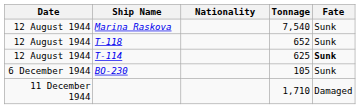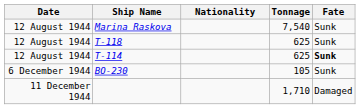 <table class="wikitable sortable">
 <tr>
 <th width="120px">Date</th>
 <th width="120px">Ship Name</th>
 <th width="120px">Nationality</th>
 <th width="25px">Tonnage</th>
 <th width="50px">Fate</th>
 </tr>
 <tr>
 <td align="right">12 August 1944</td>
 <td align="left"><a href='#'><em>Marina Raskova</em></a></td>
 <td align="left"></td>
 <td align="right">7,540</td>
 <td align="left">Sunk</td>
 </tr>
 <tr>
 <td align="right">12 August 1944</td>
 <td align="left"><a href='#'><em>T-118</em></a></td>
 <td align="left"></td>
-<td align="right">652</td>
+<td align="right">625</td>
 <td align="left">Sunk</td>
 </tr>
 <tr>
 <td align="right">12 August 1944</td>
 <td align="left"><a href='#'><em>T-114</em></a></td>
 <td align="left"></td>
 <td align="right">625</td>
 <td align="left"><strong>Sunk</strong></td>
 </tr>
 <tr>
 <td align="right">6 December 1944</td>
 <td align="left"><a href='#'><em>BO-230</em></a></td>
 <td align="left"></td>
 <td align="right">105</td>
 <td align="left">Sunk</td>
 </tr>
 <tr>
 <td align="right">11 December 1944</td>
 <td align="left"></td>
 <td align="left"></td>
 <td align="right">1,710</td>
 <td align="left">Damaged</td>
 </tr>
 </table>
